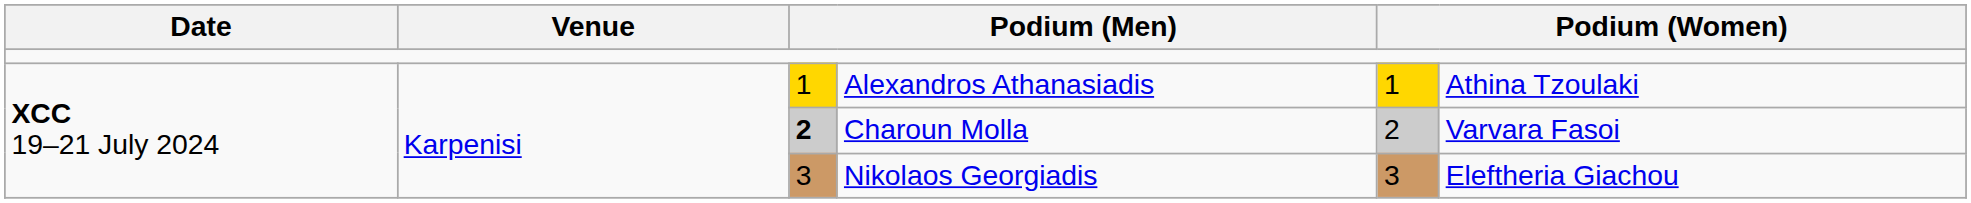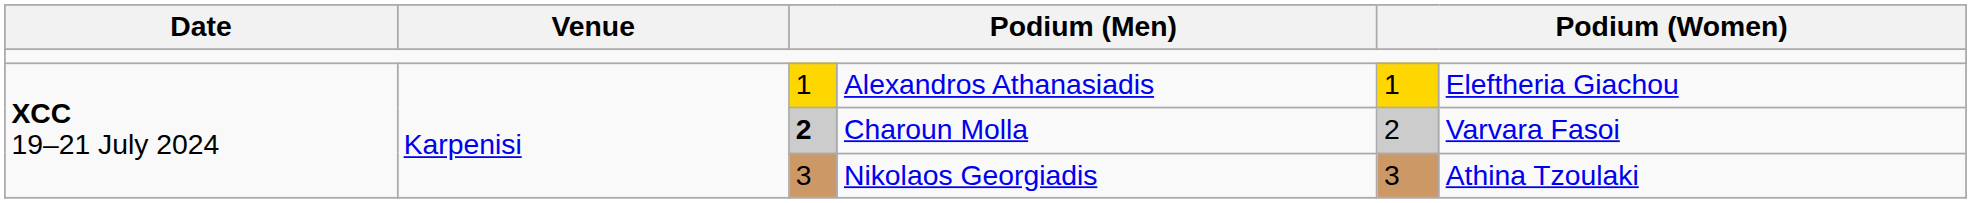 <table class="wikitable" width=70%>
 <tr>
 <th>Date</th>
 <th width=20%>Venue</th>
 <th colspan=2 width=30%>Podium (Men)</th>
 <th colspan=2 width=30%>Podium (Women)</th>
 </tr>
 <tr>
 <td colspan=6></td>
 </tr>
 <tr>
 <td rowspan=3><strong>XCC</strong> <br> 19–21 July 2024</td>
 <td rowspan=3><br><a href='#'>Karpenisi</a></td>
 <td bgcolor=FFD700>1</td>
 <td><a href='#'>Alexandros Athanasiadis</a></td>
 <td bgcolor=FFD700>1</td>
-<td><a href='#'>Athina Tzoulaki</a></td>
+<td><a href='#'>Eleftheria Giachou</a></td>
 </tr>
 <tr>
 <td bgcolor=CCCCCC><strong>2</strong></td>
 <td><a href='#'>Charoun Molla</a></td>
 <td bgcolor=CCCCCC>2</td>
 <td><a href='#'>Varvara Fasoi</a></td>
 </tr>
 <tr>
 <td bgcolor=CC9966>3</td>
 <td><a href='#'>Nikolaos Georgiadis</a></td>
 <td bgcolor=CC9966>3</td>
-<td><a href='#'>Eleftheria Giachou</a></td>
+<td><a href='#'>Athina Tzoulaki</a></td>
 </tr>
 </table>
